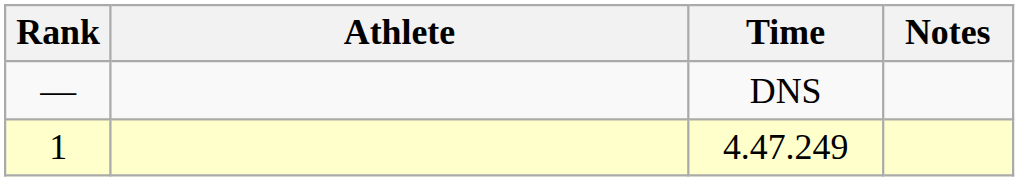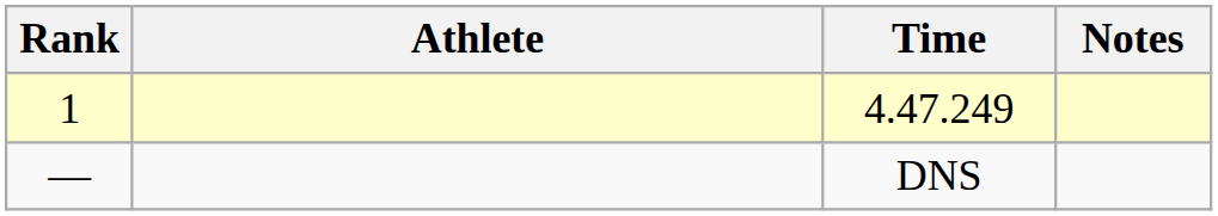 <table class=wikitable style="text-align:center">
 <tr>
 <th width=40>Rank</th>
 <th width=250>Athlete</th>
 <th width=80>Time</th>
 <th width=50>Notes</th>
 </tr>
+<tr bgcolor="#ffffcc">
+<td>1</td>
+<td align=left></td>
+<td>4.47.249</td>
+<td></td>
+</tr>
 <tr>
 <td>—</td>
 <td align=left></td>
 <td>DNS</td>
 <td></td>
 </tr>
-<tr bgcolor="#ffffcc">
-<td>1</td>
-<td align=left></td>
-<td>4.47.249</td>
-<td></td>
-</tr>
 </table>
